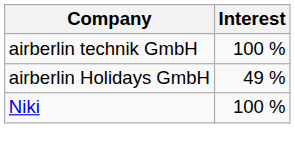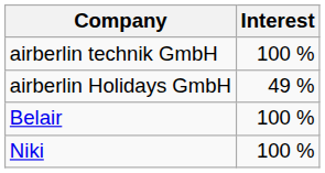 <table class="wikitable floatleft">
 <tr>
 <th>Company</th>
 <th>Interest</th>
 </tr>
 <tr>
 <td>airberlin technik GmbH</td>
 <td align=right>100 %</td>
 </tr>
 <tr>
 <td>airberlin Holidays GmbH</td>
 <td align=right>49 %</td>
 </tr>
 <tr>
+<td><a href='#'>Belair</a></td>
+<td align=right>100 %</td>
+</tr>
+<tr>
 <td><a href='#'>Niki</a></td>
 <td align=right>100 %</td>
 </tr>
 </table>
